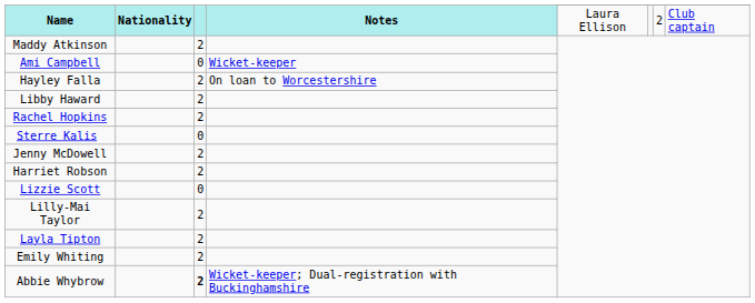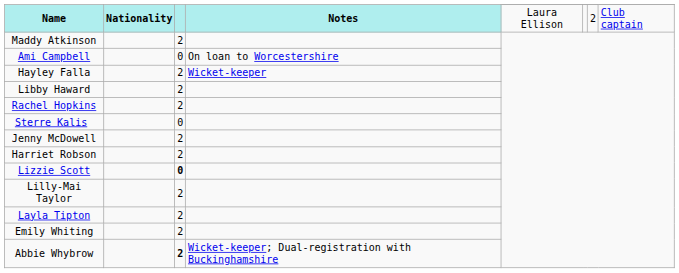 <table class="wikitable sortable">
 <tr>
 <th style="background:#AFEEEE; color:black" scope="col" rowspan="2">Name</th>
 <th style="background:#AFEEEE; color:black" scope="col" rowspan="2">Nationality</th>
 <th style="background:#AFEEEE; color:black" scope="col" rowspan="2"></th>
 <th style="background:#AFEEEE; color:black" scope="col" rowspan="2">Notes</th>
 </tr>
 <tr>
 <td style="text-align:center">Laura Ellison</td>
 <td></td>
 <td>2</td>
 <td><a href='#'>Club captain</a></td>
 </tr>
 <tr>
 <td style="text-align:center">Maddy Atkinson</td>
 <td></td>
 <td>2</td>
 <td></td>
 </tr>
 <tr>
 <td style="text-align:center"><a href='#'>Ami Campbell</a></td>
 <td></td>
 <td>0</td>
-<td><a href='#'>Wicket-keeper</a></td>
+<td>On loan to <a href='#'>Worcestershire</a></td>
 </tr>
 <tr>
 <td style="text-align:center">Hayley Falla</td>
 <td></td>
 <td>2</td>
-<td>On loan to <a href='#'>Worcestershire</a></td>
+<td><a href='#'>Wicket-keeper</a></td>
 </tr>
 <tr>
 <td style="text-align:center">Libby Haward</td>
 <td></td>
 <td>2</td>
 <td></td>
 </tr>
 <tr>
 <td style="text-align:center"><a href='#'>Rachel Hopkins</a></td>
 <td></td>
 <td>2</td>
 <td></td>
 </tr>
 <tr>
 <td style="text-align:center"><a href='#'>Sterre Kalis</a> </td>
 <td></td>
 <td>0</td>
 <td></td>
 </tr>
 <tr>
 <td style="text-align:center">Jenny McDowell</td>
 <td></td>
 <td>2</td>
 <td></td>
 </tr>
 <tr>
 <td style="text-align:center">Harriet Robson</td>
 <td></td>
 <td>2</td>
 <td></td>
 </tr>
 <tr>
 <td style="text-align:center"><a href='#'>Lizzie Scott</a></td>
 <td></td>
-<td>0</td>
+<td><strong>0</strong></td>
 <td></td>
 </tr>
 <tr>
 <td style="text-align:center">Lilly-Mai Taylor</td>
 <td></td>
 <td>2</td>
 <td></td>
 </tr>
 <tr>
 <td style="text-align:center"><a href='#'>Layla Tipton</a></td>
 <td></td>
 <td>2</td>
 <td></td>
 </tr>
 <tr>
 <td style="text-align:center">Emily Whiting</td>
 <td></td>
 <td>2</td>
 <td></td>
 </tr>
 <tr>
 <td style="text-align:center">Abbie Whybrow</td>
 <td></td>
 <td><strong>2</strong></td>
 <td><a href='#'>Wicket-keeper</a>; Dual-registration with <a href='#'>Buckinghamshire</a></td>
 </tr>
 </table>
